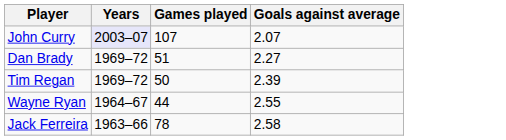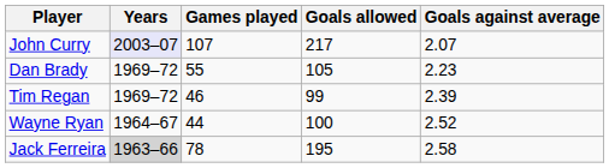 <table class="wikitable">
 <tr>
 <th>Player</th>
 <th>Years</th>
 <th>Games played</th>
+<th>Goals allowed</th>
 <th>Goals against average</th>
 </tr>
 <tr>
 <td><a href='#'>John Curry</a></td>
 <td style="background: lavender;">2003–07</td>
 <td>107</td>
+<td>217</td>
 <td>2.07</td>
 </tr>
 <tr>
 <td><a href='#'>Dan Brady</a></td>
 <td>1969–72</td>
-<td>51</td>
-<td>2.27</td>
+<td>55</td>
+<td>105</td>
+<td>2.23</td>
 </tr>
 <tr>
 <td><a href='#'>Tim Regan</a></td>
 <td>1969–72</td>
-<td>50</td>
+<td>46</td>
+<td>99</td>
 <td>2.39</td>
 </tr>
 <tr>
 <td><a href='#'>Wayne Ryan</a></td>
 <td>1964–67</td>
 <td>44</td>
-<td>2.55</td>
+<td>100</td>
+<td>2.52</td>
 </tr>
 <tr>
 <td><a href='#'>Jack Ferreira</a></td>
-<td>1963–66</td>
+<td style="background: lightgrey;">1963–66</td>
 <td>78</td>
+<td>195</td>
 <td>2.58</td>
 </tr>
 </table>
